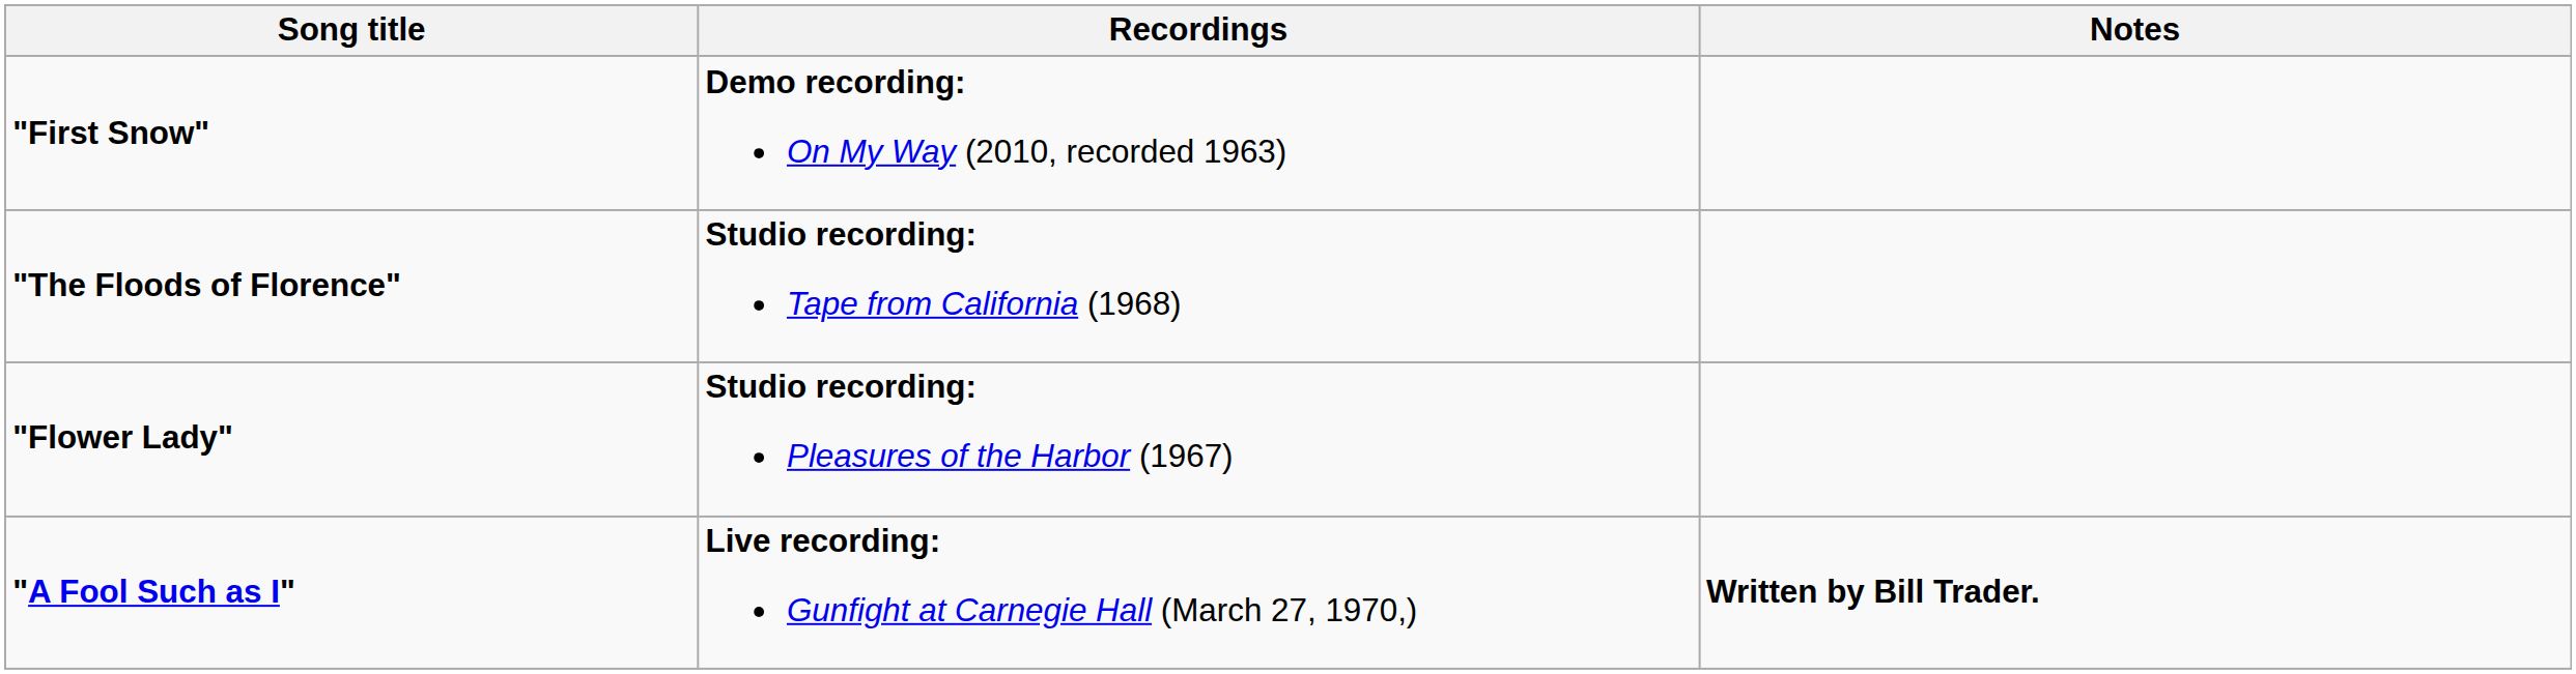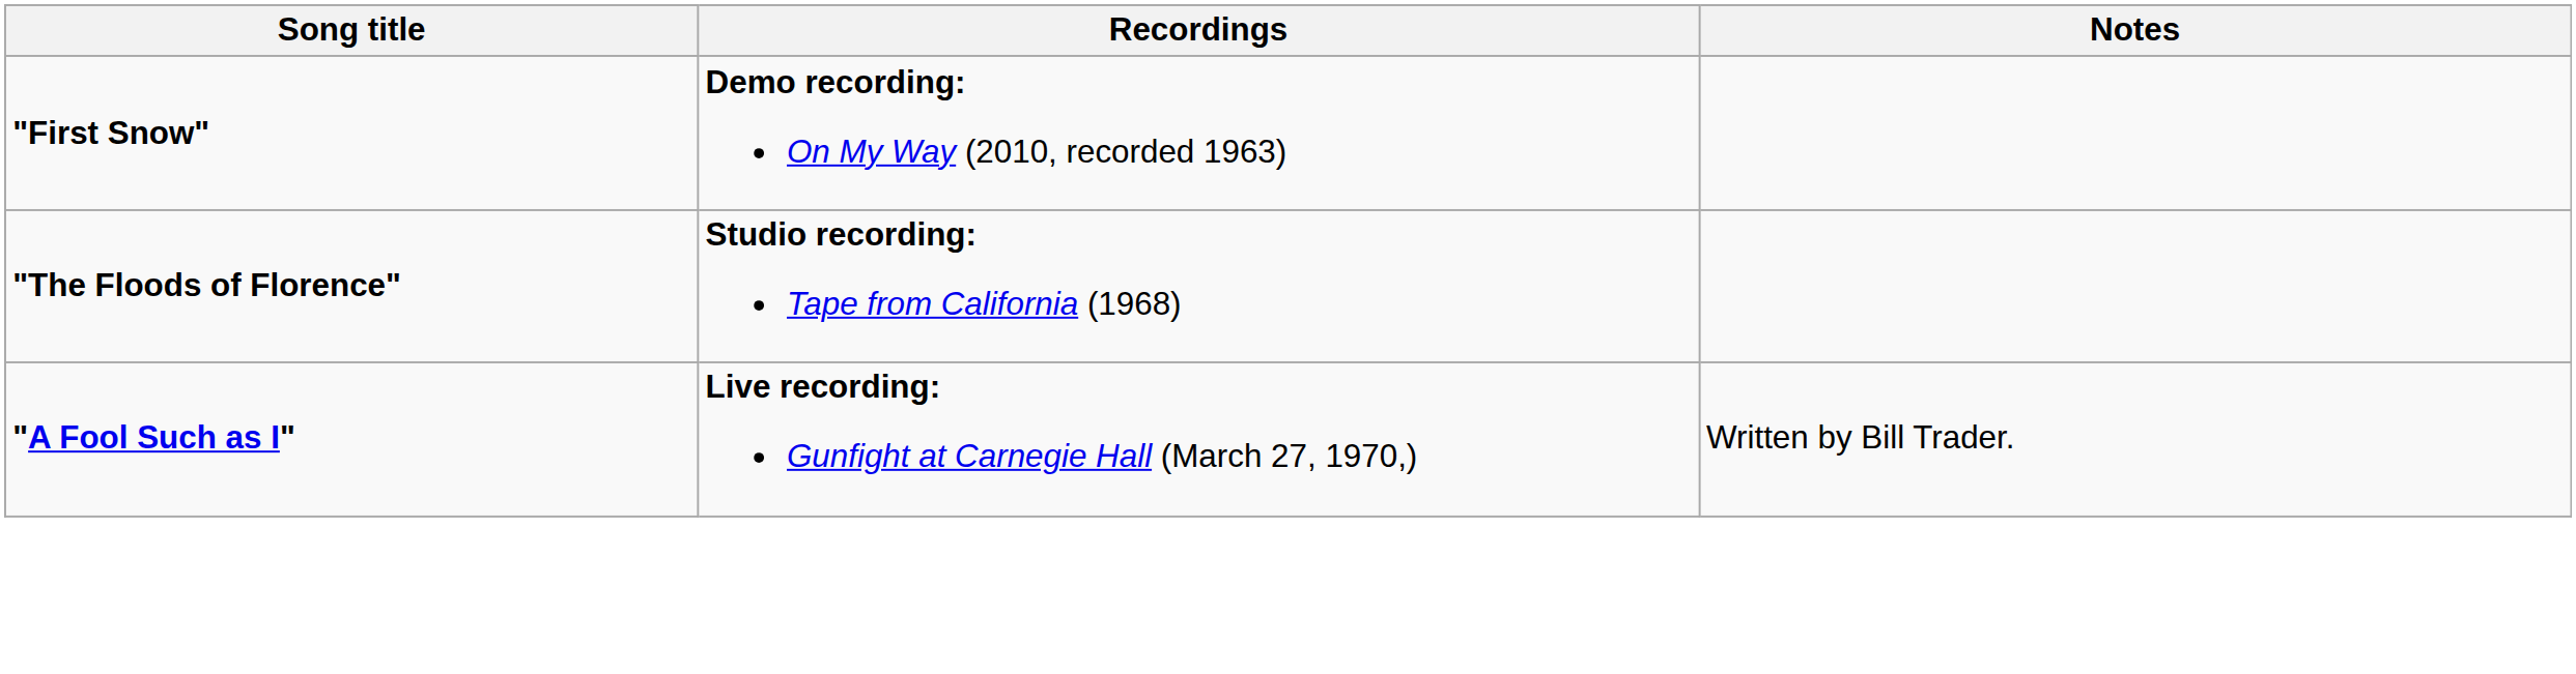 <table class="wikitable" width="100%">
 <tr>
 <th width="27%">Song title</th>
 <th width="39%">Recordings</th>
 <th width="34%">Notes</th>
 </tr>
 <tr>
 <td><strong>"First Snow"</strong></td>
 <td><strong>Demo recording:</strong><br><ul><li><em><a href='#'>On My Way</a></em> (2010, recorded 1963)</li></ul></td>
 <td></td>
 </tr>
 <tr>
 <td><strong>"The Floods of Florence"</strong></td>
 <td><strong>Studio recording:</strong><br><ul><li><em><a href='#'>Tape from California</a></em> (1968)</li></ul></td>
 <td></td>
 </tr>
 <tr>
-<td><strong>"Flower Lady"</strong></td>
-<td><strong>Studio recording:</strong><br><ul><li><em><a href='#'>Pleasures of the Harbor</a></em> (1967)</li></ul></td>
-<td></td>
-</tr>
-<tr>
 <td><strong>"<a href='#'>A Fool Such as I</a>"</strong></td>
 <td><strong>Live recording:</strong><br><ul><li><em><a href='#'>Gunfight at Carnegie Hall</a></em> (March 27, 1970,)</li></ul></td>
-<td><strong>Written by Bill Trader.</strong></td>
+<td>Written by Bill Trader.</td>
 </tr>
 </table>
